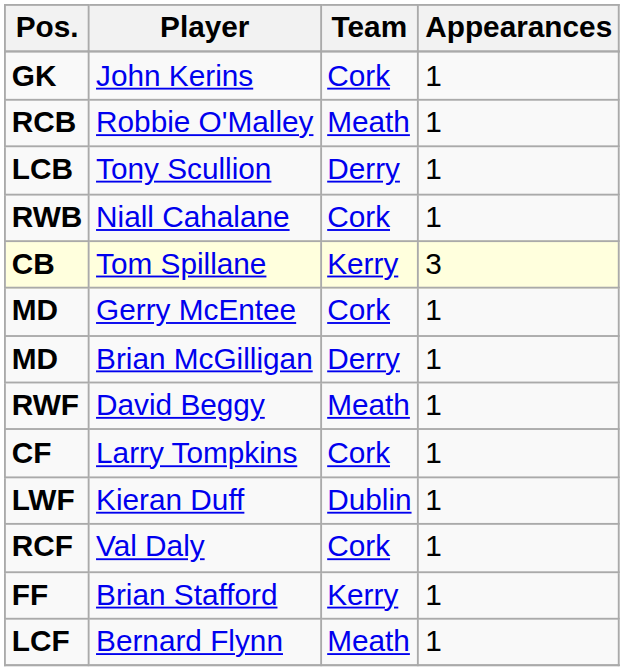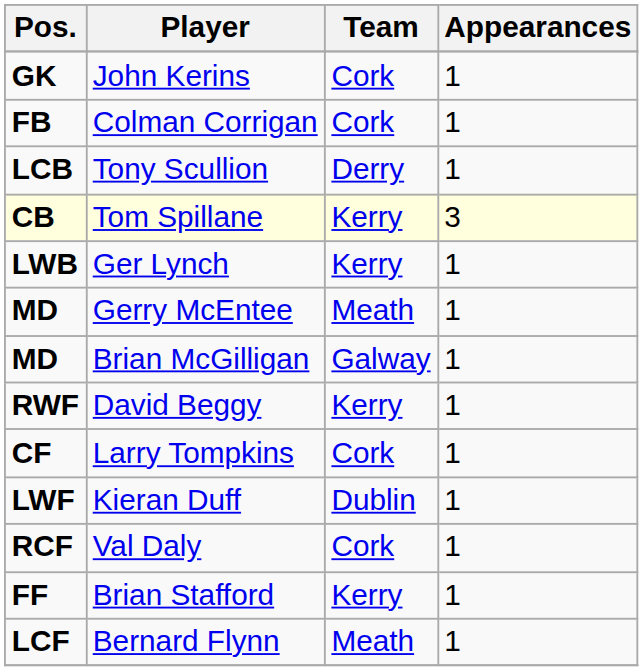 <table class="wikitable">
 <tr>
 <th>Pos.</th>
 <th>Player</th>
 <th>Team</th>
 <th>Appearances</th>
 </tr>
 <tr>
 </tr>
 <tr>
 <td><strong>GK</strong></td>
 <td> <a href='#'>John Kerins</a></td>
 <td><a href='#'>Cork</a></td>
 <td>1</td>
 </tr>
 <tr>
-<td><strong>RCB</strong></td>
-<td> <a href='#'>Robbie O'Malley</a></td>
-<td><a href='#'>Meath</a></td>
+<td><strong>FB</strong></td>
+<td> <a href='#'>Colman Corrigan</a></td>
+<td><a href='#'>Cork</a></td>
 <td>1</td>
 </tr>
 <tr>
 <td><strong>LCB</strong></td>
 <td> <a href='#'>Tony Scullion</a></td>
 <td><a href='#'>Derry</a></td>
-<td>1</td>
-</tr>
-<tr>
-<td><strong>RWB</strong></td>
-<td> <a href='#'>Niall Cahalane</a></td>
-<td><a href='#'>Cork</a></td>
 <td>1</td>
 </tr>
 <tr bgcolor=#FFFFDD>
 <td><strong>CB</strong></td>
 <td> <a href='#'>Tom Spillane</a></td>
 <td><a href='#'>Kerry</a></td>
 <td>3</td>
 </tr>
 <tr>
+<td><strong>LWB</strong></td>
+<td> <a href='#'>Ger Lynch</a></td>
+<td><a href='#'>Kerry</a></td>
+<td>1</td>
+</tr>
+<tr>
 <td><strong>MD</strong></td>
 <td> <a href='#'>Gerry McEntee</a></td>
-<td><a href='#'>Cork</a></td>
+<td><a href='#'>Meath</a></td>
 <td>1</td>
 </tr>
 <tr>
 <td><strong>MD</strong></td>
 <td> <a href='#'>Brian McGilligan</a></td>
-<td><a href='#'>Derry</a></td>
+<td><a href='#'>Galway</a></td>
 <td>1</td>
 </tr>
 <tr>
 <td><strong>RWF</strong></td>
 <td> <a href='#'>David Beggy</a></td>
-<td><a href='#'>Meath</a></td>
+<td><a href='#'>Kerry</a></td>
 <td>1</td>
 </tr>
 <tr>
 <td><strong>CF</strong></td>
 <td> <a href='#'>Larry Tompkins</a></td>
 <td><a href='#'>Cork</a></td>
 <td>1</td>
 </tr>
 <tr>
 <td><strong>LWF</strong></td>
 <td> <a href='#'>Kieran Duff</a></td>
 <td><a href='#'>Dublin</a></td>
 <td>1</td>
 </tr>
 <tr>
 <td><strong>RCF</strong></td>
 <td> <a href='#'>Val Daly</a></td>
 <td><a href='#'>Cork</a></td>
 <td>1</td>
 </tr>
 <tr>
 <td><strong>FF</strong></td>
 <td> <a href='#'>Brian Stafford</a></td>
 <td><a href='#'>Kerry</a></td>
 <td>1</td>
 </tr>
 <tr>
 <td><strong>LCF</strong></td>
 <td> <a href='#'>Bernard Flynn</a></td>
 <td><a href='#'>Meath</a></td>
 <td>1</td>
 </tr>
 <tr>
 </tr>
 </table>
